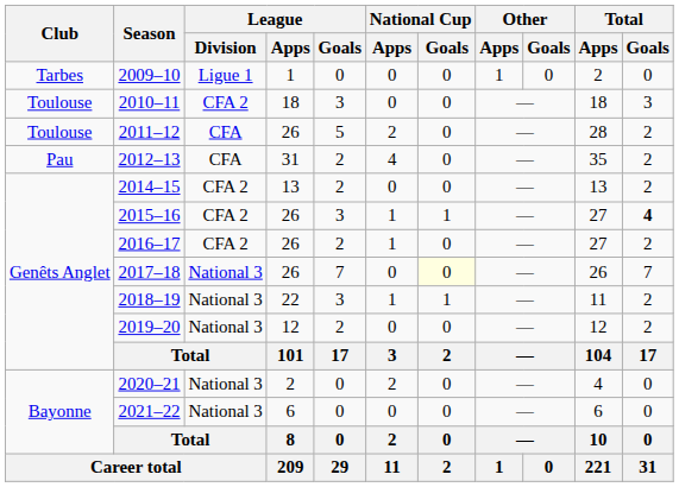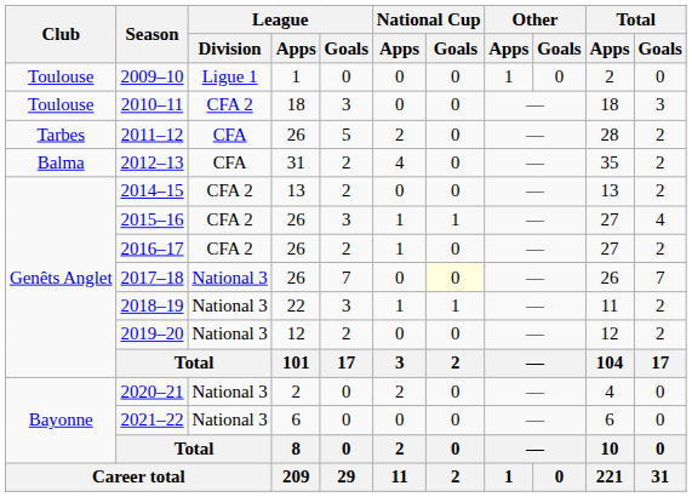 <table class="wikitable" style="text-align:center">
 <tr>
 <th rowspan="2">Club</th>
 <th rowspan="2">Season</th>
 <th colspan="3">League</th>
 <th colspan="2">National Cup</th>
 <th colspan="2">Other</th>
 <th colspan="2">Total</th>
 </tr>
 <tr>
 <th>Division</th>
 <th>Apps</th>
 <th>Goals</th>
 <th>Apps</th>
 <th>Goals</th>
 <th>Apps</th>
 <th>Goals</th>
 <th>Apps</th>
 <th>Goals</th>
 </tr>
 <tr>
-<td><a href='#'>Tarbes</a></td>
+<td><a href='#'>Toulouse</a></td>
 <td><a href='#'>2009–10</a></td>
 <td><a href='#'>Ligue 1</a></td>
 <td>1</td>
 <td>0</td>
 <td>0</td>
 <td>0</td>
 <td>1</td>
 <td>0</td>
 <td>2</td>
 <td>0</td>
 </tr>
 <tr>
 <td><a href='#'>Toulouse</a></td>
 <td><a href='#'>2010–11</a></td>
 <td><a href='#'>CFA 2</a></td>
 <td>18</td>
 <td>3</td>
 <td>0</td>
 <td>0</td>
 <td colspan=2>—</td>
 <td>18</td>
 <td>3</td>
 </tr>
 <tr>
-<td><a href='#'>Toulouse</a></td>
+<td><a href='#'>Tarbes</a></td>
 <td><a href='#'>2011–12</a></td>
 <td><a href='#'>CFA</a></td>
 <td>26</td>
 <td>5</td>
 <td>2</td>
 <td>0</td>
 <td colspan=2>—</td>
 <td>28</td>
 <td>2</td>
 </tr>
 <tr>
-<td><a href='#'>Pau</a></td>
+<td><a href='#'>Balma</a></td>
 <td><a href='#'>2012–13</a></td>
 <td>CFA</td>
 <td>31</td>
 <td>2</td>
 <td>4</td>
 <td>0</td>
 <td colspan=2>—</td>
 <td>35</td>
 <td>2</td>
 </tr>
 <tr>
 <td rowspan="7"><a href='#'>Genêts Anglet</a></td>
 <td><a href='#'>2014–15</a></td>
 <td>CFA 2</td>
 <td>13</td>
 <td>2</td>
 <td>0</td>
 <td>0</td>
 <td colspan=2>—</td>
 <td>13</td>
 <td>2</td>
 </tr>
 <tr>
 <td><a href='#'>2015–16</a></td>
 <td>CFA 2</td>
 <td>26</td>
 <td>3</td>
 <td>1</td>
 <td>1</td>
 <td colspan=2>—</td>
 <td>27</td>
-<td><strong>4</strong></td>
+<td>4</td>
 </tr>
 <tr>
 <td><a href='#'>2016–17</a></td>
 <td>CFA 2</td>
 <td>26</td>
 <td>2</td>
 <td>1</td>
 <td>0</td>
 <td colspan=2>—</td>
 <td>27</td>
 <td>2</td>
 </tr>
 <tr>
 <td><a href='#'>2017–18</a></td>
 <td><a href='#'>National 3</a></td>
 <td>26</td>
 <td>7</td>
 <td>0</td>
 <td style="background: lightyellow;">0</td>
 <td colspan=2>—</td>
 <td>26</td>
 <td>7</td>
 </tr>
 <tr>
 <td><a href='#'>2018–19</a></td>
 <td>National 3</td>
 <td>22</td>
 <td>3</td>
 <td>1</td>
 <td>1</td>
 <td colspan=2>—</td>
 <td>11</td>
 <td>2</td>
 </tr>
 <tr>
 <td><a href='#'>2019–20</a></td>
 <td>National 3</td>
 <td>12</td>
 <td>2</td>
 <td>0</td>
 <td>0</td>
 <td colspan="2">—</td>
 <td>12</td>
 <td>2</td>
 </tr>
 <tr>
 <th colspan="2">Total</th>
 <th>101</th>
 <th>17</th>
 <th>3</th>
 <th>2</th>
 <th colspan="2">—</th>
 <th>104</th>
 <th>17</th>
 </tr>
 <tr>
 <td rowspan="3"><a href='#'>Bayonne</a></td>
 <td><a href='#'>2020–21</a></td>
 <td>National 3</td>
 <td>2</td>
 <td>0</td>
 <td>2</td>
 <td>0</td>
 <td colspan="2">—</td>
 <td>4</td>
 <td>0</td>
 </tr>
 <tr>
 <td><a href='#'>2021–22</a></td>
 <td>National 3</td>
 <td>6</td>
 <td>0</td>
 <td>0</td>
 <td>0</td>
 <td colspan="2">—</td>
 <td>6</td>
 <td>0</td>
 </tr>
 <tr>
 <th colspan="2">Total</th>
 <th>8</th>
 <th>0</th>
 <th>2</th>
 <th>0</th>
 <th colspan="2">—</th>
 <th>10</th>
 <th>0</th>
 </tr>
 <tr>
 <th colspan="3">Career total</th>
 <th>209</th>
 <th>29</th>
 <th>11</th>
 <th>2</th>
 <th>1</th>
 <th>0</th>
 <th>221</th>
 <th>31</th>
 </tr>
 </table>
